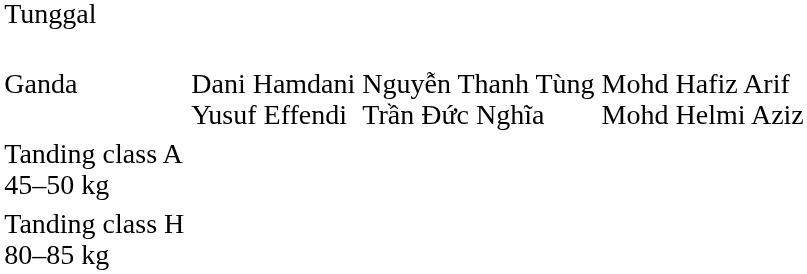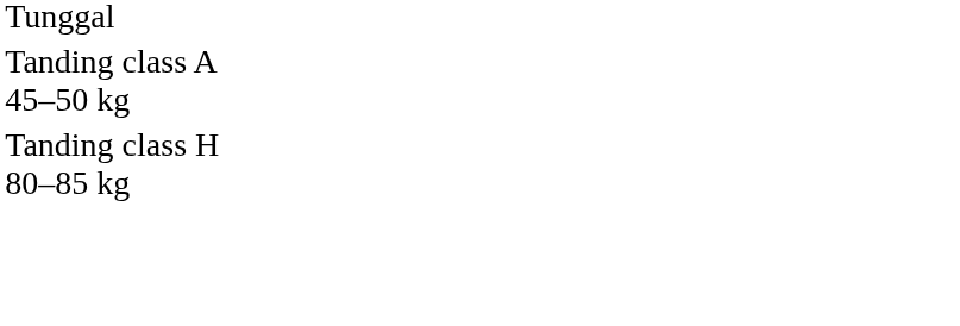 <table>
 <tr>
 <td>Tunggal</td>
 <td></td>
 <td></td>
 <td></td>
-</tr>
-<tr>
-<td>Ganda</td>
-<td><br>Dani Hamdani<br>Yusuf Effendi</td>
-<td><br>Nguyễn Thanh Tùng<br>Trần Đức Nghĩa</td>
-<td><br>Mohd Hafiz Arif<br>Mohd Helmi Aziz</td>
 </tr>
 <tr>
 <td rowspan=2>Tanding class A<br>45–50 kg</td>
 <td rowspan=2></td>
 <td rowspan=2></td>
 <td></td>
 </tr>
 <tr>
 <td></td>
 </tr>
 <tr>
 <td rowspan=2>Tanding class H<br>80–85 kg</td>
 <td rowspan=2></td>
 <td rowspan=2></td>
 <td></td>
 </tr>
 <tr>
 <td></td>
 </tr>
 </table>
